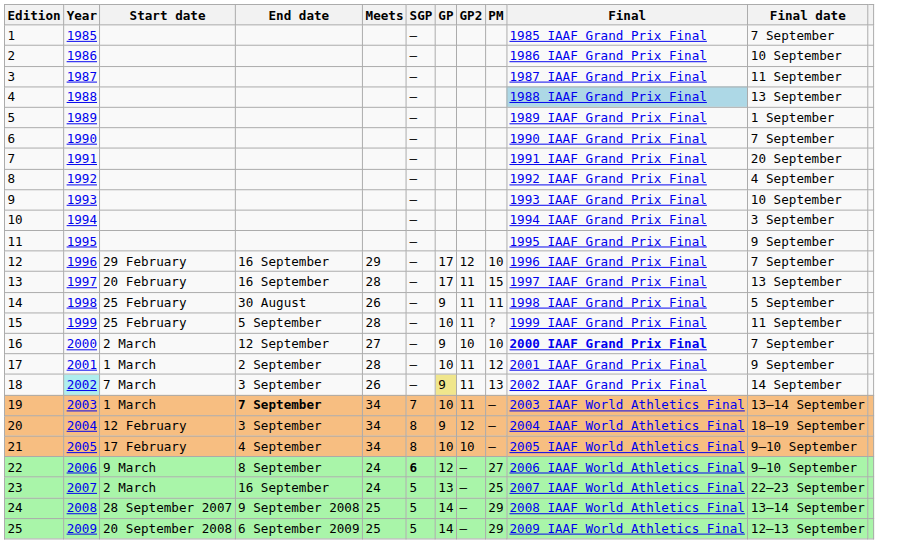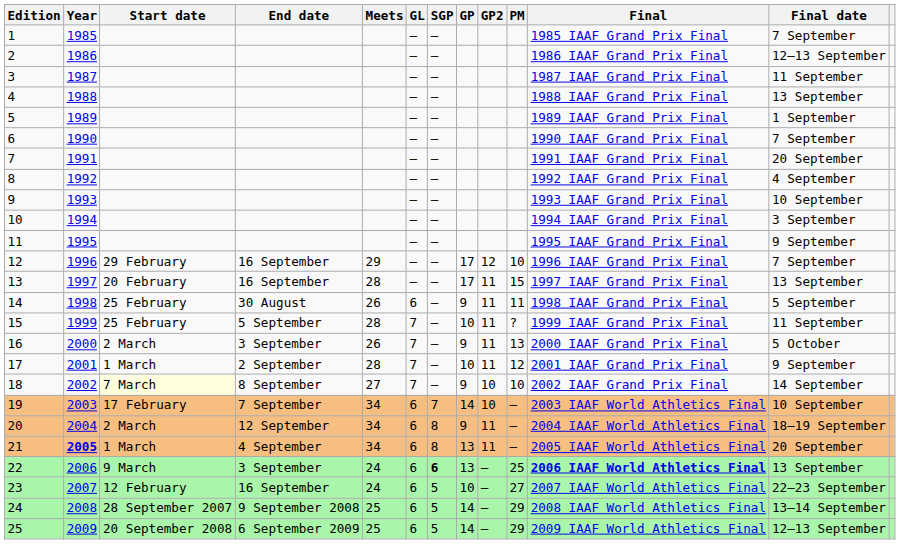 <table class="wikitable sortable">
 <tr>
 <th>Edition</th>
 <th>Year</th>
 <th>Start date</th>
 <th>End date</th>
 <th>Meets</th>
+<th>GL</th>
 <th>SGP</th>
 <th>GP</th>
 <th>GP2</th>
 <th>PM</th>
 <th>Final</th>
 <th>Final date</th>
 <th class="unsortable"></th>
 </tr>
 <tr>
 <td>1</td>
 <td><a href='#'>1985</a></td>
 <td></td>
 <td></td>
 <td></td>
 <td>–</td>
+<td>–</td>
 <td></td>
 <td></td>
 <td></td>
 <td><a href='#'>1985 IAAF Grand Prix Final</a></td>
 <td>7 September</td>
 <td></td>
 </tr>
 <tr>
 <td>2</td>
 <td><a href='#'>1986</a></td>
 <td></td>
 <td></td>
 <td></td>
 <td>–</td>
+<td>–</td>
 <td></td>
 <td></td>
 <td></td>
 <td><a href='#'>1986 IAAF Grand Prix Final</a></td>
-<td>10 September</td>
+<td>12–13 September</td>
 <td></td>
 </tr>
 <tr>
 <td>3</td>
 <td><a href='#'>1987</a></td>
 <td></td>
 <td></td>
 <td></td>
+<td>–</td>
 <td>–</td>
 <td></td>
 <td></td>
 <td></td>
 <td><a href='#'>1987 IAAF Grand Prix Final</a></td>
 <td>11 September</td>
 <td></td>
 </tr>
 <tr>
 <td>4</td>
 <td><a href='#'>1988</a></td>
 <td></td>
 <td></td>
 <td></td>
 <td>–</td>
+<td>–</td>
 <td></td>
 <td></td>
 <td></td>
-<td style="background: lightblue;"><a href='#'>1988 IAAF Grand Prix Final</a></td>
+<td><a href='#'>1988 IAAF Grand Prix Final</a></td>
 <td>13 September</td>
 <td></td>
 </tr>
 <tr>
 <td>5</td>
 <td><a href='#'>1989</a></td>
 <td></td>
 <td></td>
 <td></td>
+<td>–</td>
 <td>–</td>
 <td></td>
 <td></td>
 <td></td>
 <td><a href='#'>1989 IAAF Grand Prix Final</a></td>
 <td>1 September</td>
 <td></td>
 </tr>
 <tr>
 <td>6</td>
 <td><a href='#'>1990</a></td>
 <td></td>
 <td></td>
 <td></td>
 <td>–</td>
+<td>–</td>
 <td></td>
 <td></td>
 <td></td>
 <td><a href='#'>1990 IAAF Grand Prix Final</a></td>
 <td>7 September</td>
 <td></td>
 </tr>
 <tr>
 <td>7</td>
 <td><a href='#'>1991</a></td>
 <td></td>
 <td></td>
 <td></td>
+<td>–</td>
 <td>–</td>
 <td></td>
 <td></td>
 <td></td>
 <td><a href='#'>1991 IAAF Grand Prix Final</a></td>
 <td>20 September</td>
 <td></td>
 </tr>
 <tr>
 <td>8</td>
 <td><a href='#'>1992</a></td>
 <td></td>
 <td></td>
 <td></td>
 <td>–</td>
+<td>–</td>
 <td></td>
 <td></td>
 <td></td>
 <td><a href='#'>1992 IAAF Grand Prix Final</a></td>
 <td>4 September</td>
 <td></td>
 </tr>
 <tr>
 <td>9</td>
 <td><a href='#'>1993</a></td>
 <td></td>
 <td></td>
 <td></td>
+<td>–</td>
 <td>–</td>
 <td></td>
 <td></td>
 <td></td>
 <td><a href='#'>1993 IAAF Grand Prix Final</a></td>
 <td>10 September</td>
 <td></td>
 </tr>
 <tr>
 <td>10</td>
 <td><a href='#'>1994</a></td>
 <td></td>
 <td></td>
 <td></td>
 <td>–</td>
+<td>–</td>
 <td></td>
 <td></td>
 <td></td>
 <td><a href='#'>1994 IAAF Grand Prix Final</a></td>
 <td>3 September</td>
 <td></td>
 </tr>
 <tr>
 <td>11</td>
 <td><a href='#'>1995</a></td>
 <td></td>
 <td></td>
 <td></td>
+<td>–</td>
 <td>–</td>
 <td></td>
 <td></td>
 <td></td>
 <td><a href='#'>1995 IAAF Grand Prix Final</a></td>
 <td>9 September</td>
 <td></td>
 </tr>
 <tr>
 <td>12</td>
 <td><a href='#'>1996</a></td>
 <td>29 February</td>
 <td>16 September</td>
 <td>29</td>
 <td>–</td>
+<td>–</td>
 <td>17</td>
 <td>12</td>
 <td>10</td>
 <td><a href='#'>1996 IAAF Grand Prix Final</a></td>
 <td>7 September</td>
 <td></td>
 </tr>
 <tr>
 <td>13</td>
 <td><a href='#'>1997</a></td>
 <td>20 February</td>
 <td>16 September</td>
 <td>28</td>
 <td>–</td>
+<td>–</td>
 <td>17</td>
 <td>11</td>
 <td>15</td>
 <td><a href='#'>1997 IAAF Grand Prix Final</a></td>
 <td>13 September</td>
 <td></td>
 </tr>
 <tr>
 <td>14</td>
 <td><a href='#'>1998</a></td>
 <td>25 February</td>
 <td>30 August</td>
 <td>26</td>
+<td>6</td>
 <td>–</td>
 <td>9</td>
 <td>11</td>
 <td>11</td>
 <td><a href='#'>1998 IAAF Grand Prix Final</a></td>
 <td>5 September</td>
 <td></td>
 </tr>
 <tr>
 <td>15</td>
 <td><a href='#'>1999</a></td>
 <td>25 February</td>
 <td>5 September</td>
 <td>28</td>
+<td>7</td>
 <td>–</td>
 <td>10</td>
 <td>11</td>
 <td>?</td>
 <td><a href='#'>1999 IAAF Grand Prix Final</a></td>
 <td>11 September</td>
 <td></td>
 </tr>
 <tr>
 <td>16</td>
 <td><a href='#'>2000</a></td>
 <td>2 March</td>
-<td>12 September</td>
-<td>27</td>
+<td>3 September</td>
+<td>26</td>
+<td>7</td>
 <td>–</td>
 <td>9</td>
-<td>10</td>
-<td>10</td>
-<td><strong><a href='#'>2000 IAAF Grand Prix Final</a></strong></td>
-<td>7 September</td>
+<td>11</td>
+<td>13</td>
+<td><a href='#'>2000 IAAF Grand Prix Final</a></td>
+<td>5 October</td>
 <td></td>
 </tr>
 <tr>
 <td>17</td>
 <td><a href='#'>2001</a></td>
 <td>1 March</td>
 <td>2 September</td>
 <td>28</td>
+<td>7</td>
 <td>–</td>
 <td>10</td>
 <td>11</td>
 <td>12</td>
 <td><a href='#'>2001 IAAF Grand Prix Final</a></td>
 <td>9 September</td>
 <td></td>
 </tr>
 <tr>
 <td>18</td>
-<td style="background: paleturquoise;"><a href='#'>2002</a></td>
-<td>7 March</td>
-<td>3 September</td>
-<td>26</td>
+<td><a href='#'>2002</a></td>
+<td style="background: lightyellow;">7 March</td>
+<td>8 September</td>
+<td>27</td>
+<td>7</td>
 <td>–</td>
-<td style="background: khaki;">9</td>
-<td>11</td>
-<td>13</td>
+<td>9</td>
+<td>10</td>
+<td>10</td>
 <td><a href='#'>2002 IAAF Grand Prix Final</a></td>
 <td>14 September</td>
 <td></td>
 </tr>
 <tr bgcolor=#F7BE81>
 <td>19</td>
 <td><a href='#'>2003</a></td>
-<td>1 March</td>
-<td><strong>7 September</strong></td>
+<td>17 February</td>
+<td>7 September</td>
 <td>34</td>
+<td>6</td>
 <td>7</td>
+<td>14</td>
 <td>10</td>
-<td>11</td>
 <td>–</td>
 <td><a href='#'>2003 IAAF World Athletics Final</a></td>
-<td>13–14 September</td>
+<td>10 September</td>
 <td></td>
 </tr>
 <tr bgcolor=#F7BE81>
 <td>20</td>
 <td><a href='#'>2004</a></td>
-<td>12 February</td>
-<td>3 September</td>
+<td>2 March</td>
+<td>12 September</td>
 <td>34</td>
+<td>6</td>
 <td>8</td>
 <td>9</td>
-<td>12</td>
+<td>11</td>
 <td>–</td>
 <td><a href='#'>2004 IAAF World Athletics Final</a></td>
 <td>18–19 September</td>
 <td></td>
 </tr>
 <tr bgcolor=#F7BE81>
 <td>21</td>
-<td><a href='#'>2005</a></td>
-<td>17 February</td>
+<td><strong><a href='#'>2005</a></strong></td>
+<td>1 March</td>
 <td>4 September</td>
 <td>34</td>
+<td>6</td>
 <td>8</td>
-<td>10</td>
-<td>10</td>
+<td>13</td>
+<td>11</td>
 <td>–</td>
 <td><a href='#'>2005 IAAF World Athletics Final</a></td>
-<td>9–10 September</td>
+<td>20 September</td>
 <td></td>
 </tr>
 <tr bgcolor=#A9F5A9>
 <td>22</td>
 <td><a href='#'>2006</a></td>
 <td>9 March</td>
-<td>8 September</td>
+<td>3 September</td>
 <td>24</td>
+<td>6</td>
 <td><strong>6</strong></td>
-<td>12</td>
+<td>13</td>
 <td>–</td>
-<td>27</td>
-<td><a href='#'>2006 IAAF World Athletics Final</a></td>
-<td>9–10 September</td>
+<td>25</td>
+<td><strong><a href='#'>2006 IAAF World Athletics Final</a></strong></td>
+<td>13 September</td>
 <td></td>
 </tr>
 <tr bgcolor=#A9F5A9>
 <td>23</td>
 <td><a href='#'>2007</a></td>
-<td>2 March</td>
+<td>12 February</td>
 <td>16 September</td>
 <td>24</td>
+<td>6</td>
 <td>5</td>
-<td>13</td>
+<td>10</td>
 <td>–</td>
-<td>25</td>
+<td>27</td>
 <td><a href='#'>2007 IAAF World Athletics Final</a></td>
 <td>22–23 September</td>
 <td></td>
 </tr>
 <tr bgcolor=#A9F5A9>
 <td>24</td>
 <td><a href='#'>2008</a></td>
 <td>28 September 2007</td>
 <td>9 September 2008</td>
 <td>25</td>
+<td>6</td>
 <td>5</td>
 <td>14</td>
 <td>–</td>
 <td>29</td>
 <td><a href='#'>2008 IAAF World Athletics Final</a></td>
 <td>13–14 September</td>
 <td></td>
 </tr>
 <tr bgcolor=#A9F5A9>
 <td>25</td>
 <td><a href='#'>2009</a></td>
 <td>20 September 2008</td>
 <td>6 September 2009</td>
 <td>25</td>
+<td>6</td>
 <td>5</td>
 <td>14</td>
 <td>–</td>
 <td>29</td>
 <td><a href='#'>2009 IAAF World Athletics Final</a></td>
 <td>12–13 September</td>
 <td></td>
 </tr>
 </table>
